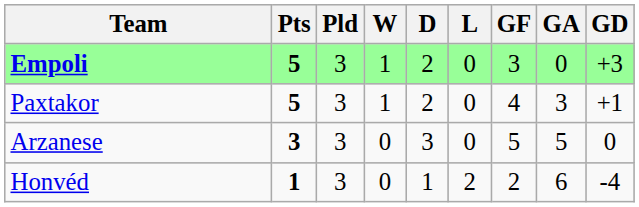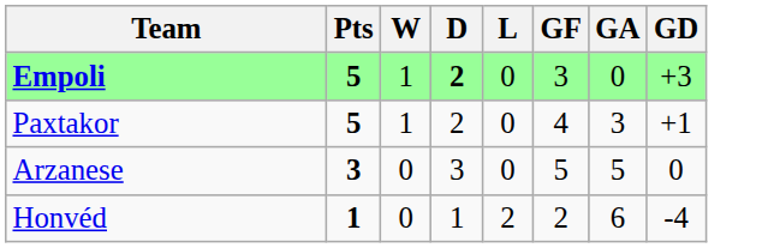 <table class=wikitable style="text-align:center">
 <tr>
 <th width=165>Team</th>
 <th width=20>Pts</th>
-<th width=20>Pld</th>
 <th width=20>W</th>
 <th width=20>D</th>
 <th width=20>L</th>
 <th width=20>GF</th>
 <th width=20>GA</th>
 <th width=20>GD</th>
 </tr>
 <tr |- align=center style="background:#98FF98;">
 <td style="text-align:left"> <strong><a href='#'>Empoli</a></strong></td>
 <td><strong>5</strong></td>
-<td>3</td>
 <td>1</td>
-<td>2</td>
+<td><strong>2</strong></td>
 <td>0</td>
 <td>3</td>
 <td>0</td>
 <td>+3</td>
 </tr>
 <tr>
 <td style="text-align:left"> <a href='#'>Paxtakor</a></td>
 <td><strong>5</strong></td>
-<td>3</td>
 <td>1</td>
 <td>2</td>
 <td>0</td>
 <td>4</td>
 <td>3</td>
 <td>+1</td>
 </tr>
 <tr>
 <td style="text-align:left"> <a href='#'>Arzanese</a></td>
 <td><strong>3</strong></td>
-<td>3</td>
 <td>0</td>
 <td>3</td>
 <td>0</td>
 <td>5</td>
 <td>5</td>
 <td>0</td>
 </tr>
 <tr>
 <td style="text-align:left"> <a href='#'>Honvéd</a></td>
 <td><strong>1</strong></td>
-<td>3</td>
 <td>0</td>
 <td>1</td>
 <td>2</td>
 <td>2</td>
 <td>6</td>
 <td>-4</td>
 </tr>
 </table>
